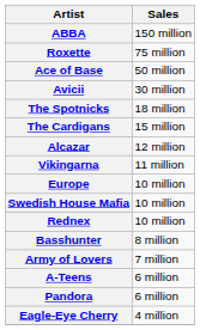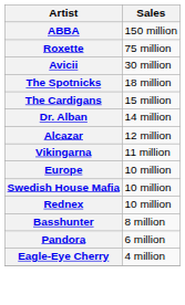 <table class="wikitable plainrowheaders sortable">
 <tr>
 <th scope="col">Artist</th>
 <th scope="col">Sales</th>
 </tr>
 <tr>
 <th scope="row"><a href='#'>ABBA</a></th>
 <td>150 million</td>
 </tr>
 <tr>
 <th scope="row"><a href='#'>Roxette</a></th>
 <td>75 million</td>
 </tr>
 <tr>
-<th scope="row"><a href='#'>Ace of Base</a></th>
-<td>50 million</td>
-</tr>
-<tr>
 <th scope="row"><a href='#'>Avicii</a></th>
 <td>30 million</td>
 </tr>
 <tr>
 <th scope="row"><a href='#'>The Spotnicks</a></th>
 <td>18 million</td>
 </tr>
 <tr>
 <th scope="row"><a href='#'>The Cardigans</a></th>
 <td>15 million</td>
+</tr>
+<tr>
+<th scope="row"><a href='#'>Dr. Alban</a></th>
+<td>14 million</td>
 </tr>
 <tr>
 <th scope="row"><a href='#'>Alcazar</a></th>
 <td>12 million</td>
 </tr>
 <tr>
 <th scope="row"><a href='#'>Vikingarna</a></th>
 <td>11 million</td>
 </tr>
 <tr>
 <th scope="row"><a href='#'>Europe</a></th>
 <td>10 million</td>
 </tr>
 <tr>
 <th scope="row"><a href='#'>Swedish House Mafia</a></th>
 <td>10 million</td>
 </tr>
 <tr>
 <th scope="row"><a href='#'>Rednex</a></th>
 <td>10 million</td>
 </tr>
 <tr>
 <th scope="row"><a href='#'>Basshunter</a></th>
 <td>8 million</td>
 </tr>
 <tr>
-<th scope="row"><a href='#'>Army of Lovers</a></th>
-<td>7 million</td>
-</tr>
-<tr>
-<th scope="row"><a href='#'>A-Teens</a></th>
-<td>6 million</td>
-</tr>
-<tr>
 <th scope="row"><a href='#'>Pandora</a></th>
 <td>6 million</td>
 </tr>
 <tr>
 <th scope="row"><a href='#'>Eagle-Eye Cherry</a></th>
 <td>4 million</td>
 </tr>
 <tr>
 </tr>
 </table>
